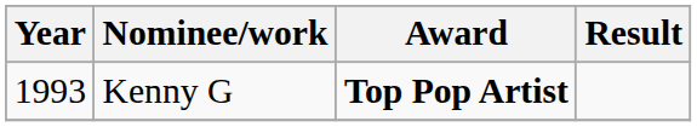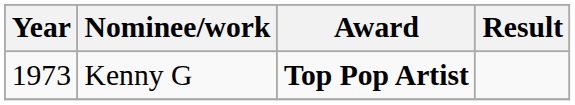 <table class="wikitable">
 <tr>
 <th>Year</th>
 <th>Nominee/work</th>
 <th>Award</th>
 <th>Result</th>
 </tr>
 <tr>
-<td>1993</td>
+<td>1973</td>
 <td>Kenny G</td>
 <td><strong>Top Pop Artist</strong></td>
 <td></td>
 </tr>
 <tr>
 </tr>
 </table>
